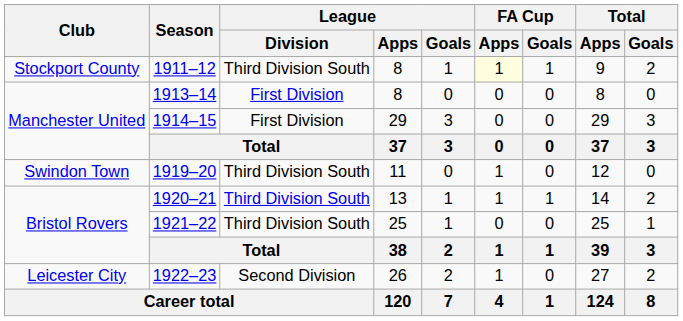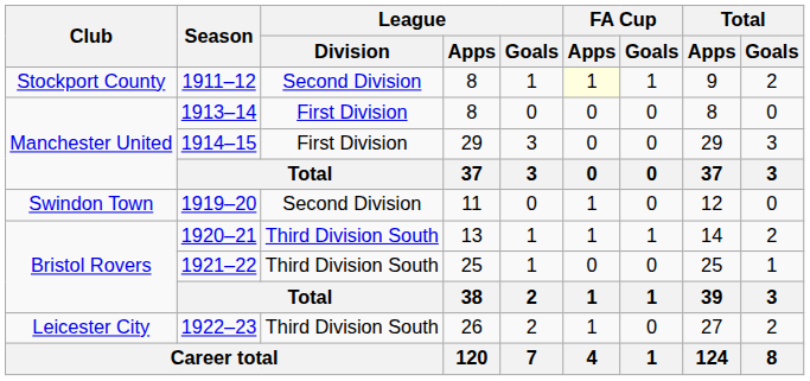 <table class="wikitable" style="text-align: center;">
 <tr>
 <th rowspan="2">Club</th>
 <th rowspan="2">Season</th>
 <th colspan="3">League</th>
 <th colspan="2">FA Cup</th>
 <th colspan="2">Total</th>
 </tr>
 <tr>
 <th>Division</th>
 <th>Apps</th>
 <th>Goals</th>
 <th>Apps</th>
 <th>Goals</th>
 <th>Apps</th>
 <th>Goals</th>
 </tr>
 <tr>
 <td><a href='#'>Stockport County</a></td>
 <td><a href='#'>1911–12</a></td>
-<td>Third Division South</td>
+<td><a href='#'>Second Division</a></td>
 <td>8</td>
 <td>1</td>
 <td style="background: lightyellow;">1</td>
 <td>1</td>
 <td>9</td>
 <td>2</td>
 </tr>
 <tr>
 <td rowspan="3"><a href='#'>Manchester United</a></td>
 <td><a href='#'>1913–14</a></td>
 <td><a href='#'>First Division</a></td>
 <td>8</td>
 <td>0</td>
 <td>0</td>
 <td>0</td>
 <td>8</td>
 <td>0</td>
 </tr>
 <tr>
 <td><a href='#'>1914–15</a></td>
 <td>First Division</td>
 <td>29</td>
 <td>3</td>
 <td>0</td>
 <td>0</td>
 <td>29</td>
 <td>3</td>
 </tr>
 <tr>
 <th colspan="2">Total</th>
 <th>37</th>
 <th>3</th>
 <th>0</th>
 <th>0</th>
 <th>37</th>
 <th>3</th>
 </tr>
 <tr>
 <td><a href='#'>Swindon Town</a></td>
 <td><a href='#'>1919–20</a></td>
-<td>Third Division South</td>
+<td>Second Division</td>
 <td>11</td>
 <td>0</td>
 <td>1</td>
 <td>0</td>
 <td>12</td>
 <td>0</td>
 </tr>
 <tr>
 <td rowspan="3"><a href='#'>Bristol Rovers</a></td>
 <td><a href='#'>1920–21</a></td>
 <td><a href='#'>Third Division South</a></td>
 <td>13</td>
 <td>1</td>
 <td>1</td>
 <td>1</td>
 <td>14</td>
 <td>2</td>
 </tr>
 <tr>
 <td><a href='#'>1921–22</a></td>
 <td>Third Division South</td>
 <td>25</td>
 <td>1</td>
 <td>0</td>
 <td>0</td>
 <td>25</td>
 <td>1</td>
 </tr>
 <tr>
 <th colspan="2">Total</th>
 <th>38</th>
 <th>2</th>
 <th>1</th>
 <th>1</th>
 <th>39</th>
 <th>3</th>
 </tr>
 <tr>
 <td><a href='#'>Leicester City</a></td>
 <td><a href='#'>1922–23</a></td>
-<td>Second Division</td>
+<td>Third Division South</td>
 <td>26</td>
 <td>2</td>
 <td>1</td>
 <td>0</td>
 <td>27</td>
 <td>2</td>
 </tr>
 <tr>
 <th colspan="3">Career total</th>
 <th>120</th>
 <th>7</th>
 <th>4</th>
 <th>1</th>
 <th>124</th>
 <th>8</th>
 </tr>
 </table>
